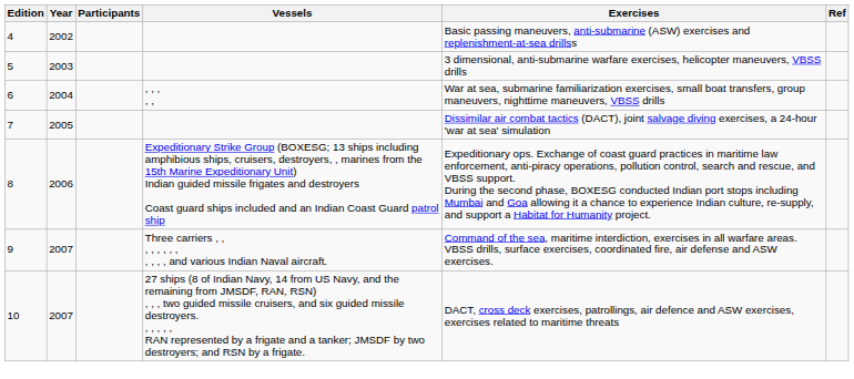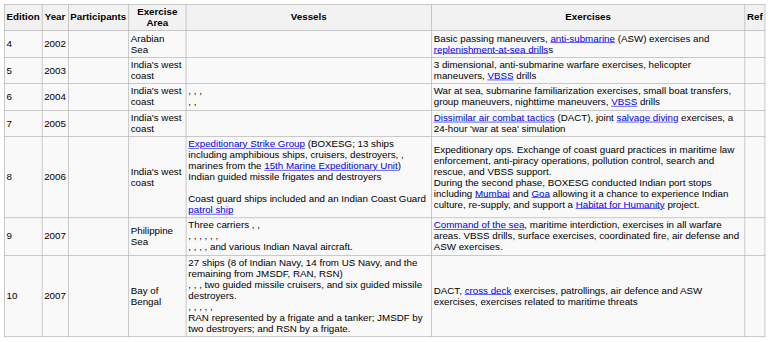 <table class="wikitable">
 <tr>
 <th>Edition</th>
 <th>Year</th>
 <th>Participants</th>
+<th>Exercise Area</th>
 <th>Vessels</th>
 <th>Exercises</th>
 <th>Ref</th>
 </tr>
 <tr>
 <td>4</td>
 <td>2002</td>
 <td> </td>
+<td>Arabian Sea</td>
 <td></td>
 <td>Basic passing maneuvers, <a href='#'>anti-submarine</a> (ASW) exercises and <a href='#'>replenishment-at-sea drills</a>s</td>
 <td></td>
 </tr>
 <tr>
 <td>5</td>
 <td>2003</td>
 <td> </td>
+<td>India's west coast</td>
 <td></td>
 <td>3 dimensional, anti-submarine warfare exercises, helicopter maneuvers, <a href='#'>VBSS</a> drills</td>
 <td></td>
 </tr>
 <tr>
 <td>6</td>
 <td>2004</td>
 <td> </td>
+<td>India's west coast</td>
 <td>, , , <br>, , </td>
 <td>War at sea, submarine familiarization exercises, small boat transfers, group maneuvers, nighttime maneuvers, <a href='#'>VBSS</a> drills</td>
 <td></td>
 </tr>
 <tr>
 <td>7</td>
 <td>2005</td>
 <td> </td>
+<td>India's west coast</td>
 <td><br></td>
 <td><a href='#'>Dissimilar air combat tactics</a> (DACT), joint <a href='#'>salvage diving</a> exercises, a 24-hour 'war at sea' simulation</td>
 <td></td>
 </tr>
 <tr>
 <td>8</td>
 <td>2006</td>
 <td>  </td>
+<td>India's west coast</td>
 <td> <a href='#'>Expeditionary Strike Group</a> (BOXESG; 13 ships including amphibious ships, cruisers, destroyers, , marines from the <a href='#'>15th Marine Expeditionary Unit</a>)<br>Indian guided missile frigates and destroyers<br><br>Coast guard ships included  and an Indian Coast Guard <a href='#'>patrol ship</a></td>
 <td>Expeditionary ops. Exchange of coast guard practices in maritime law enforcement, anti-piracy operations, pollution control, search and rescue, and VBSS support.<br>During the second phase, BOXESG conducted Indian port stops including <a href='#'>Mumbai</a> and <a href='#'>Goa</a> allowing it a chance to experience Indian culture, re-supply, and support a <a href='#'>Habitat for Humanity</a> project.</td>
 <td></td>
 </tr>
 <tr>
 <td>9</td>
 <td>2007</td>
 <td> </td>
+<td>Philippine Sea</td>
 <td>Three carriers , , <br>, , , , , , <br>, , , ,  and various Indian Naval aircraft.</td>
 <td><a href='#'>Command of the sea</a>, maritime interdiction, exercises in all warfare areas. VBSS drills, surface exercises, coordinated fire, air defense and ASW exercises.</td>
 <td></td>
 </tr>
 <tr>
 <td>10</td>
 <td>2007</td>
 <td>     </td>
+<td>Bay of Bengal</td>
 <td>27 ships (8 of Indian Navy, 14 from US Navy, and the remaining from JMSDF, RAN, RSN)<br>, , , two guided missile cruisers, and six guided missile destroyers.<br>, , , , , <br>RAN represented by a frigate and a tanker; JMSDF by two destroyers; and RSN by a frigate.</td>
 <td>DACT, <a href='#'>cross deck</a> exercises, patrollings, air defence and ASW exercises, exercises related to maritime threats</td>
 <td></td>
 </tr>
 </table>
